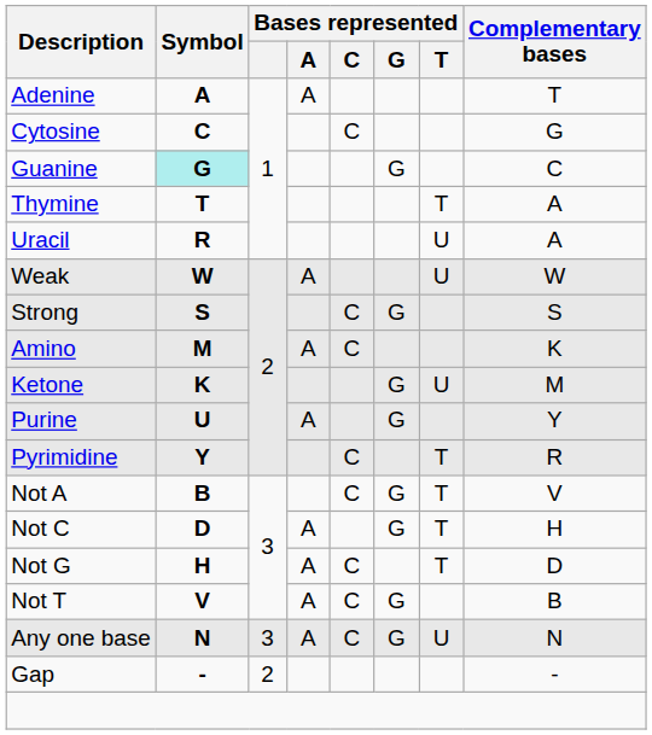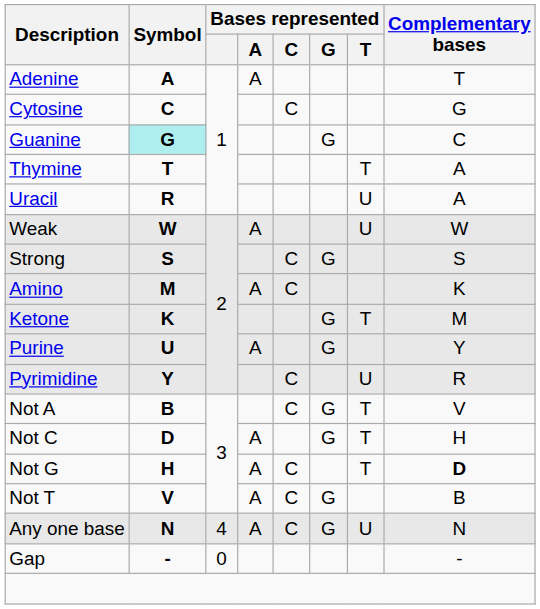 <table class="wikitable" style="margin-left:25px; margin-top:0px; float:right; text-align:center;">
 <tr>
 <th rowspan=2>Description</th>
 <th rowspan=2>Symbol</th>
 <th colspan=5>Bases represented</th>
 <th rowspan=2><a href='#'>Complementary</a> <br>bases</th>
 </tr>
 <tr>
 <th></th>
 <th>A</th>
 <th>C</th>
 <th>G</th>
 <th>T</th>
 </tr>
 <tr>
 <td style="text-align:left;"><a href='#'>Adenine</a></td>
 <td><strong>A</strong></td>
 <td rowspan=5>1</td>
 <td>A</td>
 <td></td>
 <td></td>
 <td></td>
 <td>T</td>
 </tr>
 <tr>
 <td style="text-align:left;"><a href='#'>Cytosine</a></td>
 <td><strong>C</strong></td>
 <td></td>
 <td>C</td>
 <td></td>
 <td></td>
 <td>G</td>
 </tr>
 <tr>
 <td style="text-align:left;"><a href='#'>Guanine</a></td>
 <td style="background: paleturquoise;"><strong>G</strong></td>
 <td></td>
 <td></td>
 <td>G</td>
 <td></td>
 <td>C</td>
 </tr>
 <tr>
 <td style="text-align:left;"><a href='#'>Thymine</a></td>
 <td><strong>T</strong></td>
 <td></td>
 <td></td>
 <td></td>
 <td>T</td>
 <td>A</td>
 </tr>
 <tr>
 <td style="text-align:left;"><a href='#'>Uracil</a></td>
 <td><strong>R</strong></td>
 <td></td>
 <td></td>
 <td></td>
 <td>U</td>
 <td>A</td>
 </tr>
 <tr bgcolor=#e8e8e8>
 <td style="text-align:left;">Weak</td>
 <td><strong>W</strong></td>
 <td rowspan=6>2</td>
 <td>A</td>
 <td></td>
 <td></td>
 <td>U</td>
 <td>W</td>
 </tr>
 <tr bgcolor=#e8e8e8>
 <td style="text-align:left;">Strong</td>
 <td><strong>S</strong></td>
 <td></td>
 <td>C</td>
 <td>G</td>
 <td></td>
 <td>S</td>
 </tr>
 <tr bgcolor=#e8e8e8>
 <td style="text-align:left;"><a href='#'>Amino</a></td>
 <td><strong>M</strong></td>
 <td>A</td>
 <td>C</td>
 <td></td>
 <td></td>
 <td>K</td>
 </tr>
 <tr bgcolor=#e8e8e8>
 <td style="text-align:left;"><a href='#'>Ketone</a></td>
 <td><strong>K</strong></td>
 <td></td>
 <td></td>
 <td>G</td>
-<td>U</td>
+<td>T</td>
 <td>M</td>
 </tr>
 <tr bgcolor=#e8e8e8>
 <td style="text-align:left;"><a href='#'>Purine</a></td>
 <td><strong>U</strong></td>
 <td>A</td>
 <td></td>
 <td>G</td>
 <td></td>
 <td>Y</td>
 </tr>
 <tr bgcolor=#e8e8e8>
 <td style="text-align:left;"><a href='#'>Pyrimidine</a></td>
 <td><strong>Y</strong></td>
 <td></td>
 <td>C</td>
 <td></td>
-<td>T</td>
+<td>U</td>
 <td>R</td>
 </tr>
 <tr>
 <td style="text-align:left;">Not A</td>
 <td><strong>B</strong></td>
 <td rowspan=4>3</td>
 <td></td>
 <td>C</td>
 <td>G</td>
 <td>T</td>
 <td>V</td>
 </tr>
 <tr>
 <td style="text-align:left;">Not C</td>
 <td><strong>D</strong></td>
 <td>A</td>
 <td></td>
 <td>G</td>
 <td>T</td>
 <td>H</td>
 </tr>
 <tr>
 <td style="text-align:left;">Not G</td>
 <td><strong>H</strong></td>
 <td>A</td>
 <td>C</td>
 <td></td>
 <td>T</td>
-<td>D</td>
+<td><strong>D</strong></td>
 </tr>
 <tr>
 <td align=left>Not T</td>
 <td><strong>V</strong></td>
 <td>A</td>
 <td>C</td>
 <td>G</td>
 <td></td>
 <td>B</td>
 </tr>
 <tr bgcolor=#e8e8e8>
 <td style="text-align:left;">Any one base</td>
 <td><strong>N</strong></td>
-<td>3</td>
+<td>4</td>
 <td>A</td>
 <td>C</td>
 <td>G</td>
 <td>U</td>
 <td>N</td>
 </tr>
 <tr>
 <td style="text-align:left;">Gap</td>
 <td><strong>-</strong></td>
-<td>2</td>
+<td>0</td>
 <td></td>
 <td></td>
 <td></td>
 <td></td>
 <td>-</td>
 </tr>
 <tr>
 <td colspan=8><br></td>
 </tr>
 </table>
